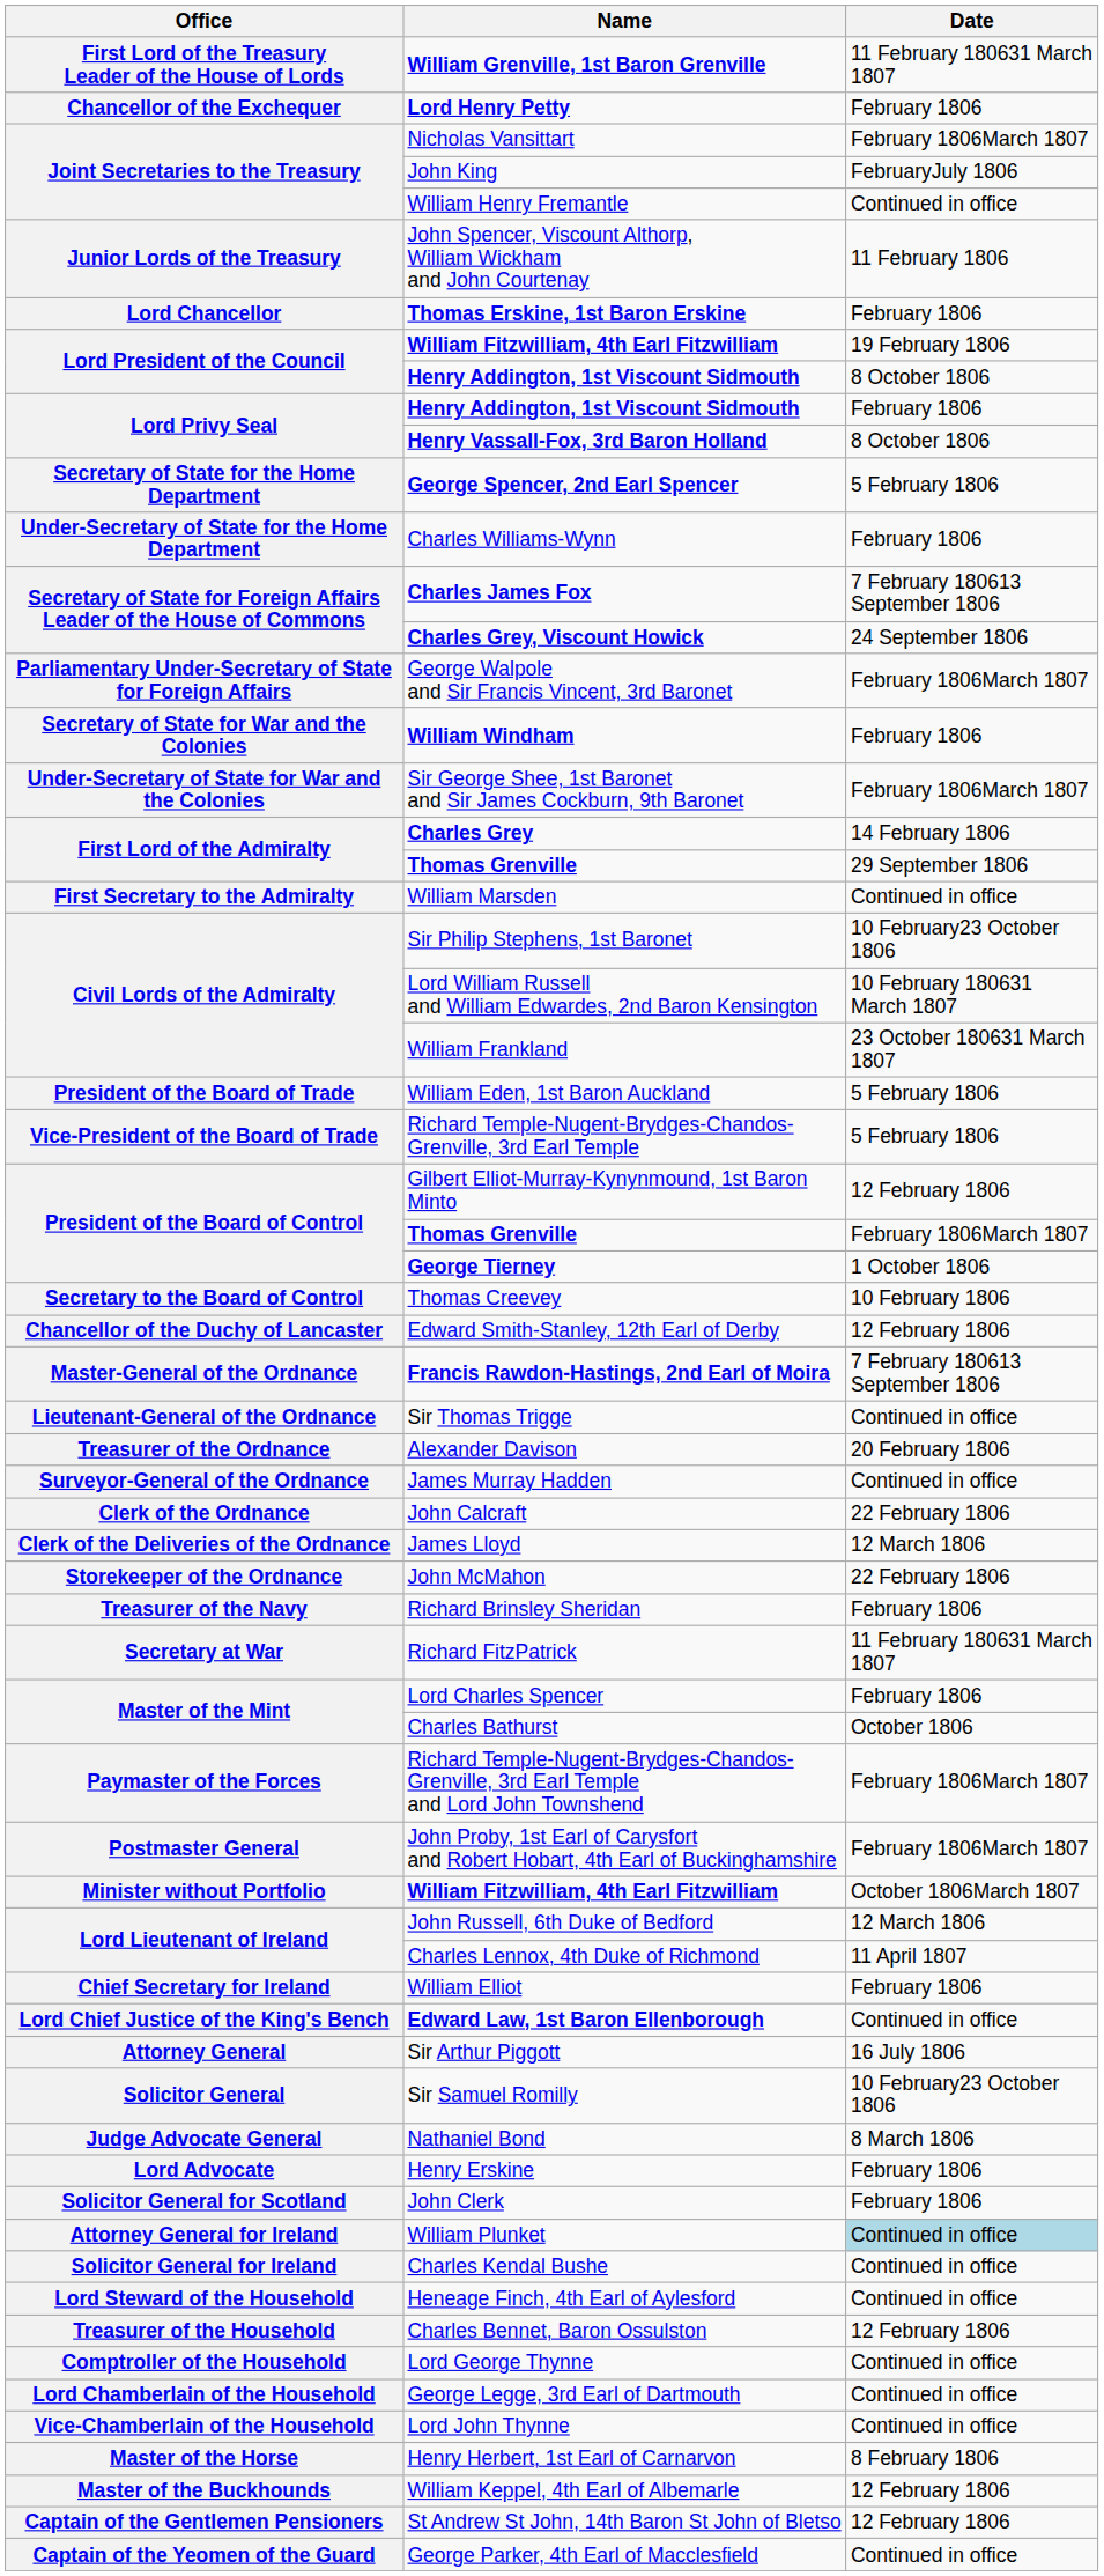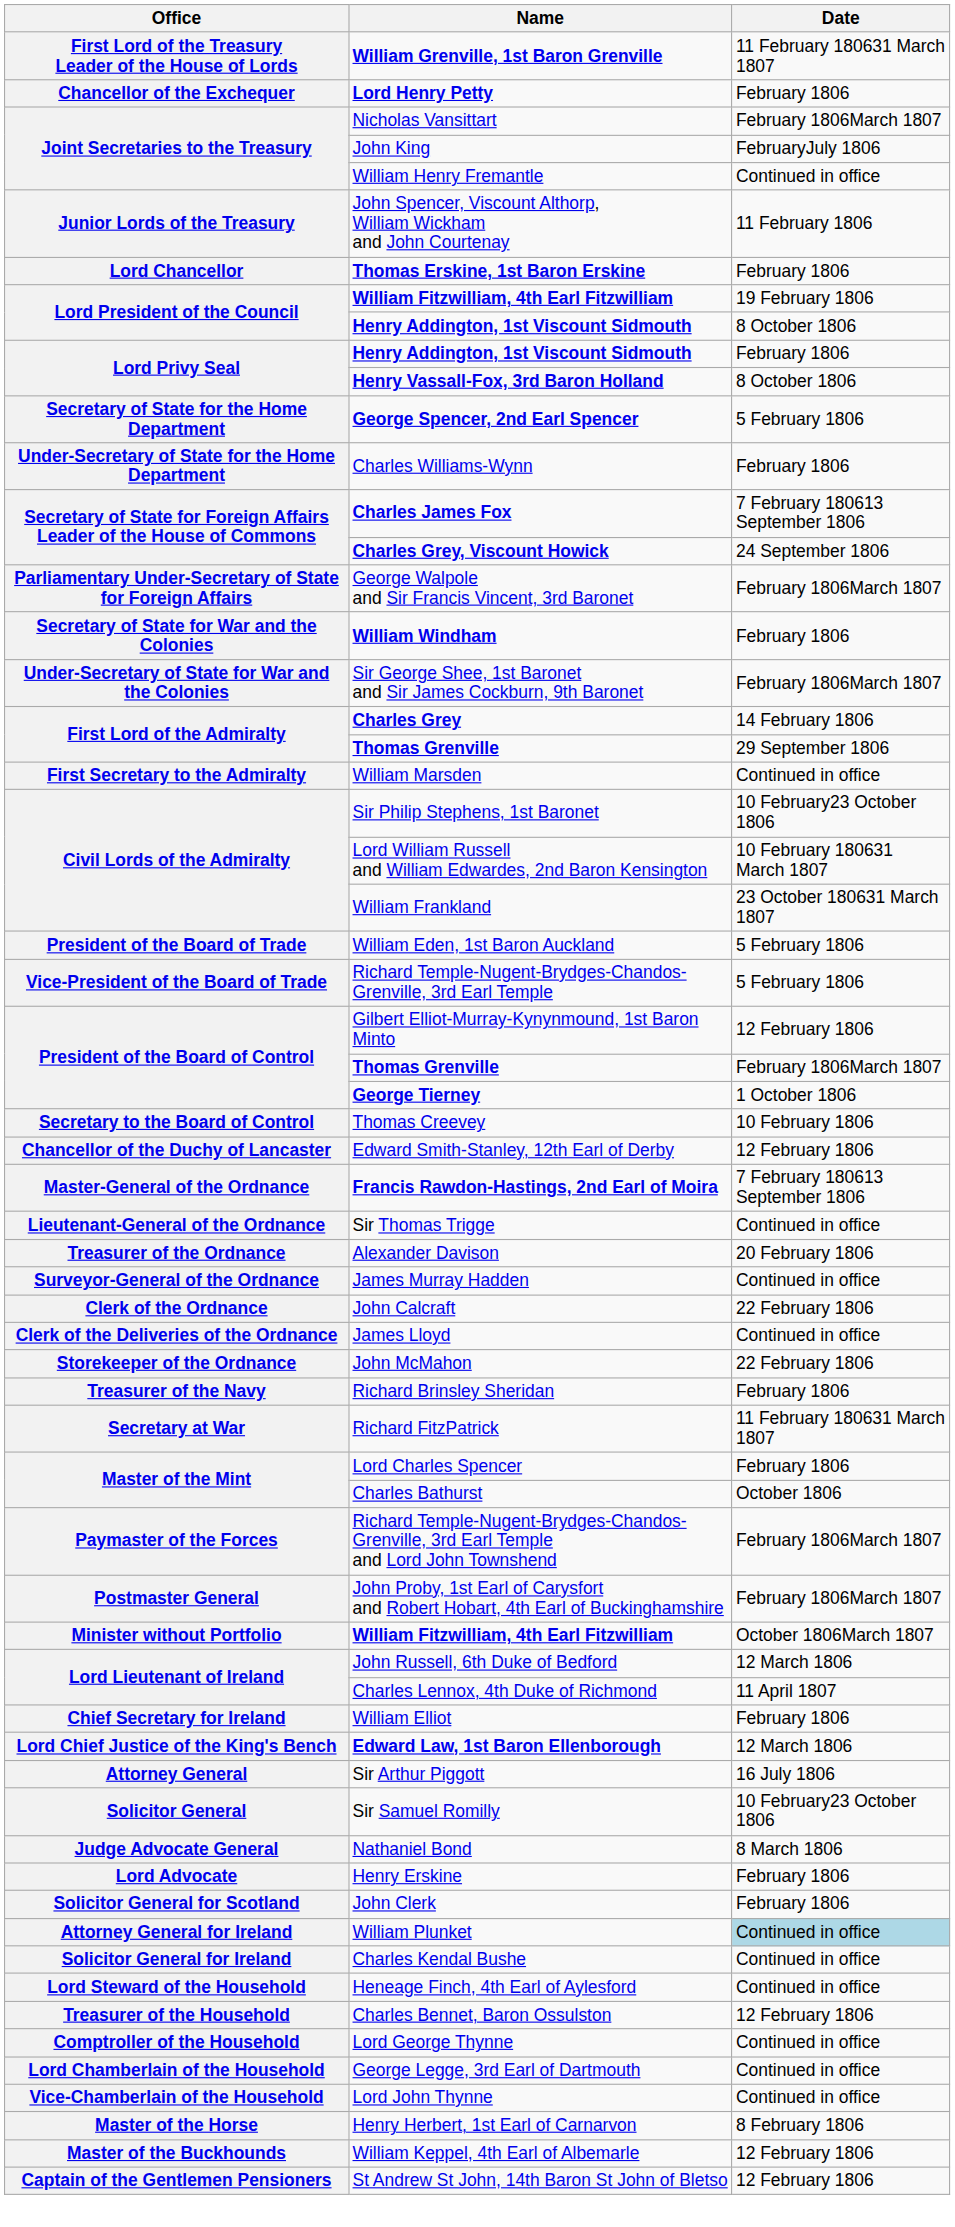 <table class="wikitable plainrowheaders">
 <tr>
 <th>Office</th>
 <th>Name</th>
 <th>Date</th>
 </tr>
 <tr>
 <th scope=row><a href='#'>First Lord of the Treasury</a><br><a href='#'>Leader of the House of Lords</a></th>
 <td><strong><a href='#'>William Grenville, 1st Baron Grenville</a></strong></td>
 <td>11 February 180631 March 1807</td>
 </tr>
 <tr>
 <th scope=row><a href='#'>Chancellor of the Exchequer</a></th>
 <td><strong><a href='#'>Lord Henry Petty</a></strong></td>
 <td>February 1806</td>
 </tr>
 <tr>
 <th scope=row rowspan=3><a href='#'>Joint Secretaries to the Treasury</a></th>
 <td><a href='#'>Nicholas Vansittart</a></td>
 <td>February 1806March 1807</td>
 </tr>
 <tr>
 <td><a href='#'>John King</a></td>
 <td>FebruaryJuly 1806</td>
 </tr>
 <tr>
 <td><a href='#'>William Henry Fremantle</a></td>
 <td>Continued in office</td>
 </tr>
 <tr>
 <th scope=row><a href='#'>Junior Lords of the Treasury</a></th>
 <td><a href='#'>John Spencer, Viscount Althorp</a>,<br><a href='#'>William Wickham</a><br>and <a href='#'>John Courtenay</a></td>
 <td>11 February 1806</td>
 </tr>
 <tr>
 <th scope=row><a href='#'>Lord Chancellor</a></th>
 <td><strong><a href='#'>Thomas Erskine, 1st Baron Erskine</a></strong></td>
 <td>February 1806</td>
 </tr>
 <tr>
 <th scope=row rowspan=2><a href='#'>Lord President of the Council</a></th>
 <td><strong><a href='#'>William Fitzwilliam, 4th Earl Fitzwilliam</a></strong></td>
 <td>19 February 1806</td>
 </tr>
 <tr>
 <td><strong><a href='#'>Henry Addington, 1st Viscount Sidmouth</a></strong></td>
 <td>8 October 1806</td>
 </tr>
 <tr>
 <th scope=row rowspan=2><a href='#'>Lord Privy Seal</a></th>
 <td><strong><a href='#'>Henry Addington, 1st Viscount Sidmouth</a></strong></td>
 <td>February 1806</td>
 </tr>
 <tr>
 <td><strong><a href='#'>Henry Vassall-Fox, 3rd Baron Holland</a></strong></td>
 <td>8 October 1806</td>
 </tr>
 <tr>
 <th scope=row><a href='#'>Secretary of State for the Home Department</a></th>
 <td><strong><a href='#'>George Spencer, 2nd Earl Spencer</a></strong></td>
 <td>5 February 1806</td>
 </tr>
 <tr>
 <th scope=row><a href='#'>Under-Secretary of State for the Home Department</a></th>
 <td><a href='#'>Charles Williams-Wynn</a></td>
 <td>February 1806</td>
 </tr>
 <tr>
 <th scope=row rowspan=2><a href='#'>Secretary of State for Foreign Affairs</a><br><a href='#'>Leader of the House of Commons</a></th>
 <td><strong><a href='#'>Charles James Fox</a></strong></td>
 <td>7 February 180613 September 1806</td>
 </tr>
 <tr>
 <td><strong><a href='#'>Charles Grey, Viscount Howick</a></strong></td>
 <td>24 September 1806</td>
 </tr>
 <tr>
 <th scope=row><a href='#'>Parliamentary Under-Secretary of State for Foreign Affairs</a></th>
 <td><a href='#'>George Walpole</a><br>and <a href='#'>Sir Francis Vincent, 3rd Baronet</a></td>
 <td>February 1806March 1807</td>
 </tr>
 <tr>
 <th scope=row><a href='#'>Secretary of State for War and the Colonies</a></th>
 <td><strong><a href='#'>William Windham</a></strong></td>
 <td>February 1806</td>
 </tr>
 <tr>
 <th scope=row><a href='#'>Under-Secretary of State for War and the Colonies</a></th>
 <td><a href='#'>Sir George Shee, 1st Baronet</a><br>and <a href='#'>Sir James Cockburn, 9th Baronet</a></td>
 <td>February 1806March 1807</td>
 </tr>
 <tr>
 <th scope=row rowspan=2><a href='#'>First Lord of the Admiralty</a></th>
 <td><strong><a href='#'>Charles Grey</a></strong></td>
 <td>14 February 1806</td>
 </tr>
 <tr>
 <td><strong><a href='#'>Thomas Grenville</a></strong></td>
 <td>29 September 1806</td>
 </tr>
 <tr>
 <th scope=row><a href='#'>First Secretary to the Admiralty</a></th>
 <td><a href='#'>William Marsden</a></td>
 <td>Continued in office</td>
 </tr>
 <tr>
 <th scope=row rowspan=3><a href='#'>Civil Lords of the Admiralty</a></th>
 <td><a href='#'>Sir Philip Stephens, 1st Baronet</a></td>
 <td>10 February23 October 1806</td>
 </tr>
 <tr>
 <td><a href='#'>Lord William Russell</a><br>and <a href='#'>William Edwardes, 2nd Baron Kensington</a></td>
 <td>10 February 180631 March 1807</td>
 </tr>
 <tr>
 <td><a href='#'>William Frankland</a></td>
 <td>23 October 180631 March 1807</td>
 </tr>
 <tr>
 <th scope=row><a href='#'>President of the Board of Trade</a></th>
 <td><a href='#'>William Eden, 1st Baron Auckland</a></td>
 <td>5 February 1806</td>
 </tr>
 <tr>
 <th scope=row><a href='#'>Vice-President of the Board of Trade</a></th>
 <td><a href='#'>Richard Temple-Nugent-Brydges-Chandos-Grenville, 3rd Earl Temple</a></td>
 <td>5 February 1806</td>
 </tr>
 <tr>
 <th scope=row rowspan=3><a href='#'>President of the Board of Control</a></th>
 <td><a href='#'>Gilbert Elliot-Murray-Kynynmound, 1st Baron Minto</a></td>
 <td>12 February 1806</td>
 </tr>
 <tr>
 <td><strong><a href='#'>Thomas Grenville</a></strong></td>
 <td>February 1806March 1807</td>
 </tr>
 <tr>
 <td><strong><a href='#'>George Tierney</a></strong></td>
 <td>1 October 1806</td>
 </tr>
 <tr>
 <th scope=row><a href='#'>Secretary to the Board of Control</a></th>
 <td><a href='#'>Thomas Creevey</a></td>
 <td>10 February 1806</td>
 </tr>
 <tr>
 <th scope=row><a href='#'>Chancellor of the Duchy of Lancaster</a></th>
 <td><a href='#'>Edward Smith-Stanley, 12th Earl of Derby</a></td>
 <td>12 February 1806</td>
 </tr>
 <tr>
 <th scope=row><a href='#'>Master-General of the Ordnance</a></th>
 <td><strong><a href='#'>Francis Rawdon-Hastings, 2nd Earl of Moira</a></strong></td>
 <td>7 February 180613 September 1806</td>
 </tr>
 <tr>
 <th scope=row><a href='#'>Lieutenant-General of the Ordnance</a></th>
 <td>Sir <a href='#'>Thomas Trigge</a></td>
 <td>Continued in office</td>
 </tr>
 <tr>
 <th scope=row><a href='#'>Treasurer of the Ordnance</a></th>
 <td><a href='#'>Alexander Davison</a></td>
 <td>20 February 1806</td>
 </tr>
 <tr>
 <th scope=row><a href='#'>Surveyor-General of the Ordnance</a></th>
 <td><a href='#'>James Murray Hadden</a></td>
 <td>Continued in office</td>
 </tr>
 <tr>
 <th scope=row><a href='#'>Clerk of the Ordnance</a></th>
 <td><a href='#'>John Calcraft</a></td>
 <td>22 February 1806</td>
 </tr>
 <tr>
 <th scope=row><a href='#'>Clerk of the Deliveries of the Ordnance</a></th>
 <td><a href='#'>James Lloyd</a></td>
-<td>12 March 1806</td>
+<td>Continued in office</td>
 </tr>
 <tr>
 <th scope=row><a href='#'>Storekeeper of the Ordnance</a></th>
 <td><a href='#'>John McMahon</a></td>
 <td>22 February 1806</td>
 </tr>
 <tr>
 <th scope=row><a href='#'>Treasurer of the Navy</a></th>
 <td><a href='#'>Richard Brinsley Sheridan</a></td>
 <td>February 1806</td>
 </tr>
 <tr>
 <th scope=row><a href='#'>Secretary at War</a></th>
 <td><a href='#'>Richard FitzPatrick</a></td>
 <td>11 February 180631 March 1807</td>
 </tr>
 <tr>
 <th scope=row rowspan=2><a href='#'>Master of the Mint</a></th>
 <td><a href='#'>Lord Charles Spencer</a></td>
 <td>February 1806</td>
 </tr>
 <tr>
 <td><a href='#'>Charles Bathurst</a></td>
 <td>October 1806</td>
 </tr>
 <tr>
 <th scope=row><a href='#'>Paymaster of the Forces</a></th>
 <td><a href='#'>Richard Temple-Nugent-Brydges-Chandos-Grenville, 3rd Earl Temple</a><br>and <a href='#'>Lord John Townshend</a></td>
 <td>February 1806March 1807</td>
 </tr>
 <tr>
 <th scope=row><a href='#'>Postmaster General</a></th>
 <td><a href='#'>John Proby, 1st Earl of Carysfort</a><br>and <a href='#'>Robert Hobart, 4th Earl of Buckinghamshire</a></td>
 <td>February 1806March 1807</td>
 </tr>
 <tr>
 <th scope=row><a href='#'>Minister without Portfolio</a></th>
 <td><strong><a href='#'>William Fitzwilliam, 4th Earl Fitzwilliam</a></strong></td>
 <td>October 1806March 1807</td>
 </tr>
 <tr>
 <th scope=row rowspan=2><a href='#'>Lord Lieutenant of Ireland</a></th>
 <td><a href='#'>John Russell, 6th Duke of Bedford</a></td>
 <td>12 March 1806</td>
 </tr>
 <tr>
 <td><a href='#'>Charles Lennox, 4th Duke of Richmond</a></td>
 <td>11 April 1807</td>
 </tr>
 <tr>
 <th scope=row><a href='#'>Chief Secretary for Ireland</a></th>
 <td><a href='#'>William Elliot</a></td>
 <td>February 1806</td>
 </tr>
 <tr>
 <th scope=row><a href='#'>Lord Chief Justice of the King's Bench</a></th>
 <td><strong><a href='#'>Edward Law, 1st Baron Ellenborough</a></strong></td>
-<td>Continued in office</td>
+<td>12 March 1806</td>
 </tr>
 <tr>
 <th scope=row><a href='#'>Attorney General</a></th>
 <td>Sir <a href='#'>Arthur Piggott</a></td>
 <td>16 July 1806</td>
 </tr>
 <tr>
 <th scope=row><a href='#'>Solicitor General</a></th>
 <td>Sir <a href='#'>Samuel Romilly</a></td>
 <td>10 February23 October 1806</td>
 </tr>
 <tr>
 <th scope=row><a href='#'>Judge Advocate General</a></th>
 <td><a href='#'>Nathaniel Bond</a></td>
 <td>8 March 1806</td>
 </tr>
 <tr>
 <th scope=row><a href='#'>Lord Advocate</a></th>
 <td><a href='#'>Henry Erskine</a></td>
 <td>February 1806</td>
 </tr>
 <tr>
 <th scope=row><a href='#'>Solicitor General for Scotland</a></th>
 <td><a href='#'>John Clerk</a></td>
 <td>February 1806</td>
 </tr>
 <tr>
 <th scope=row><a href='#'>Attorney General for Ireland</a></th>
 <td><a href='#'>William Plunket</a></td>
 <td style="background: lightblue;">Continued in office</td>
 </tr>
 <tr>
 <th scope=row><a href='#'>Solicitor General for Ireland</a></th>
 <td><a href='#'>Charles Kendal Bushe</a></td>
 <td>Continued in office</td>
 </tr>
 <tr>
 <th scope=row><a href='#'>Lord Steward of the Household</a></th>
 <td><a href='#'>Heneage Finch, 4th Earl of Aylesford</a></td>
 <td>Continued in office</td>
 </tr>
 <tr>
 <th scope=row><a href='#'>Treasurer of the Household</a></th>
 <td><a href='#'>Charles Bennet, Baron Ossulston</a></td>
 <td>12 February 1806</td>
 </tr>
 <tr>
 <th scope=row><a href='#'>Comptroller of the Household</a></th>
 <td><a href='#'>Lord George Thynne</a></td>
 <td>Continued in office</td>
 </tr>
 <tr>
 <th scope=row><a href='#'>Lord Chamberlain of the Household</a></th>
 <td><a href='#'>George Legge, 3rd Earl of Dartmouth</a></td>
 <td>Continued in office</td>
 </tr>
 <tr>
 <th scope=row><a href='#'>Vice-Chamberlain of the Household</a></th>
 <td><a href='#'>Lord John Thynne</a></td>
 <td>Continued in office</td>
 </tr>
 <tr>
 <th scope=row><a href='#'>Master of the Horse</a></th>
 <td><a href='#'>Henry Herbert, 1st Earl of Carnarvon</a></td>
 <td>8 February 1806</td>
 </tr>
 <tr>
 <th scope=row><a href='#'>Master of the Buckhounds</a></th>
 <td><a href='#'>William Keppel, 4th Earl of Albemarle</a></td>
 <td>12 February 1806</td>
 </tr>
 <tr>
 <th scope=row><a href='#'>Captain of the Gentlemen Pensioners</a></th>
 <td><a href='#'>St Andrew St John, 14th Baron St John of Bletso</a></td>
 <td>12 February 1806</td>
 </tr>
-<tr>
-<th scope=row><a href='#'>Captain of the Yeomen of the Guard</a></th>
-<td><a href='#'>George Parker, 4th Earl of Macclesfield</a></td>
-<td>Continued in office</td>
-</tr>
 </table>
